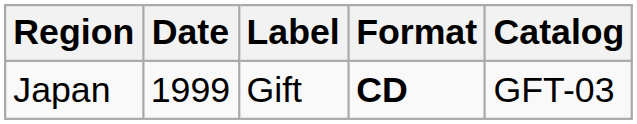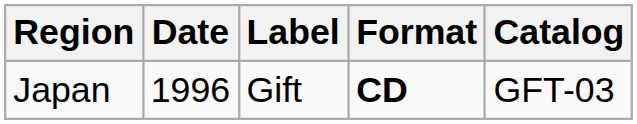 <table class="wikitable">
 <tr>
 <th>Region</th>
 <th>Date</th>
 <th>Label</th>
 <th>Format</th>
 <th>Catalog</th>
 </tr>
 <tr>
 <td>Japan</td>
-<td>1999</td>
+<td>1996</td>
 <td>Gift</td>
 <td><strong>CD</strong></td>
 <td>GFT-03</td>
 </tr>
 </table>
